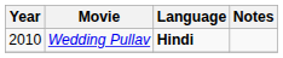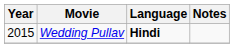 <table class="wikitable">
 <tr>
 <th>Year</th>
 <th>Movie</th>
 <th>Language</th>
 <th>Notes</th>
 </tr>
 <tr>
-<td>2010</td>
+<td>2015</td>
 <td><em><a href='#'>Wedding Pullav</a></em></td>
 <td><strong>Hindi</strong></td>
 <td></td>
 </tr>
 <tr>
 </tr>
 </table>
